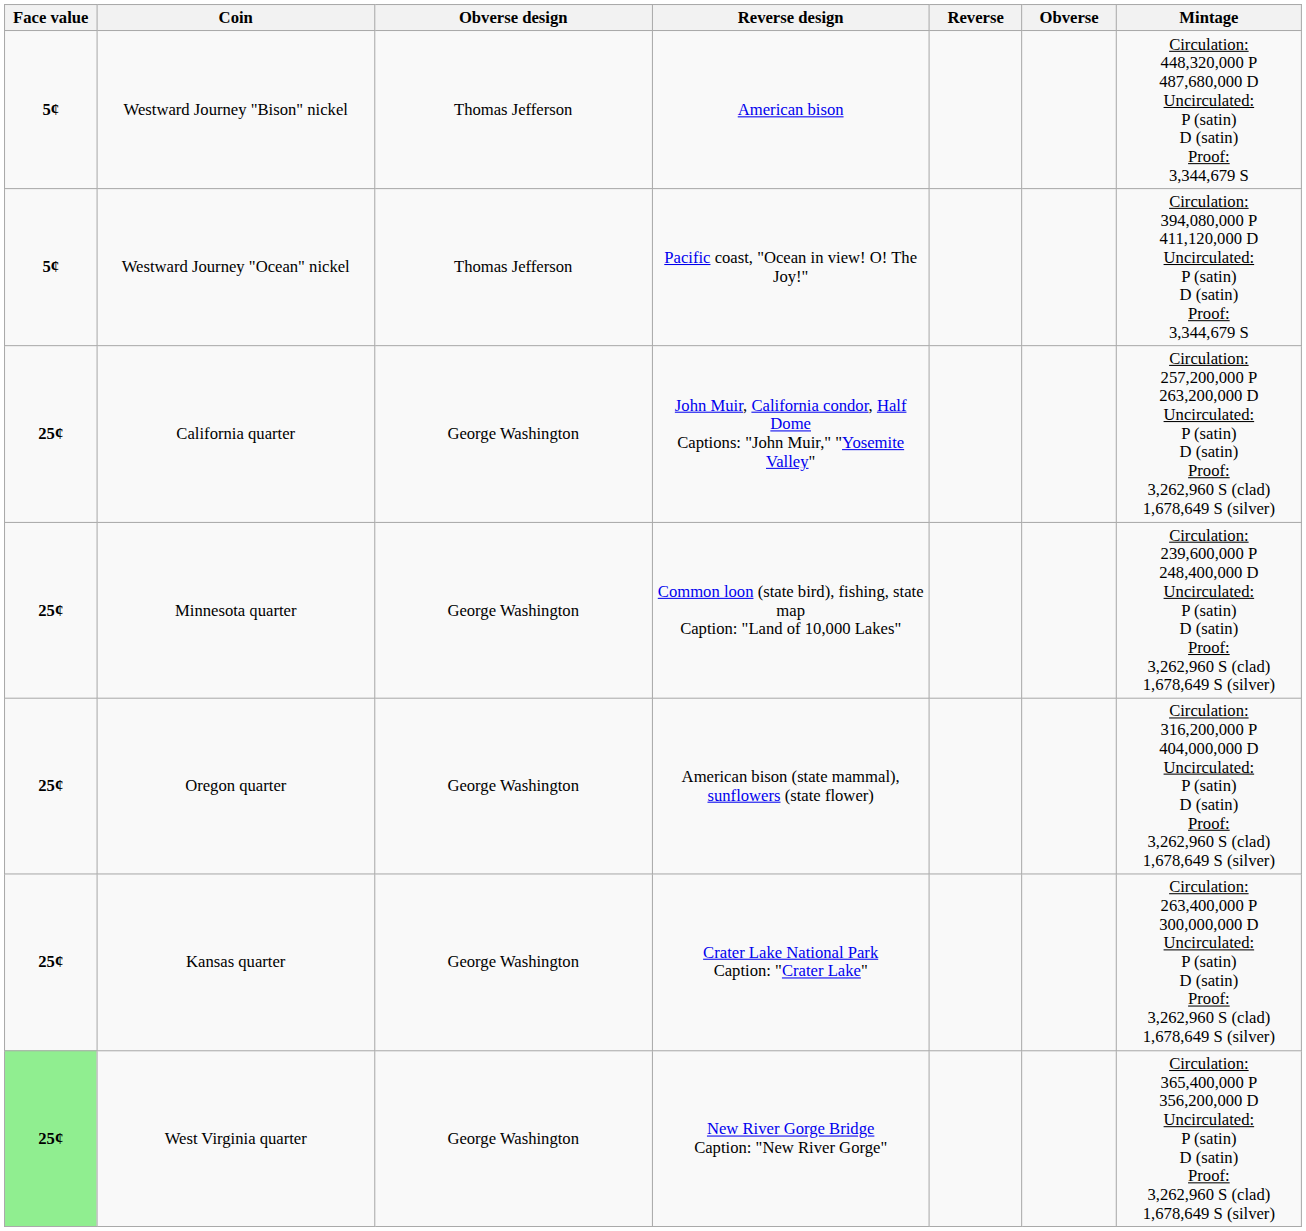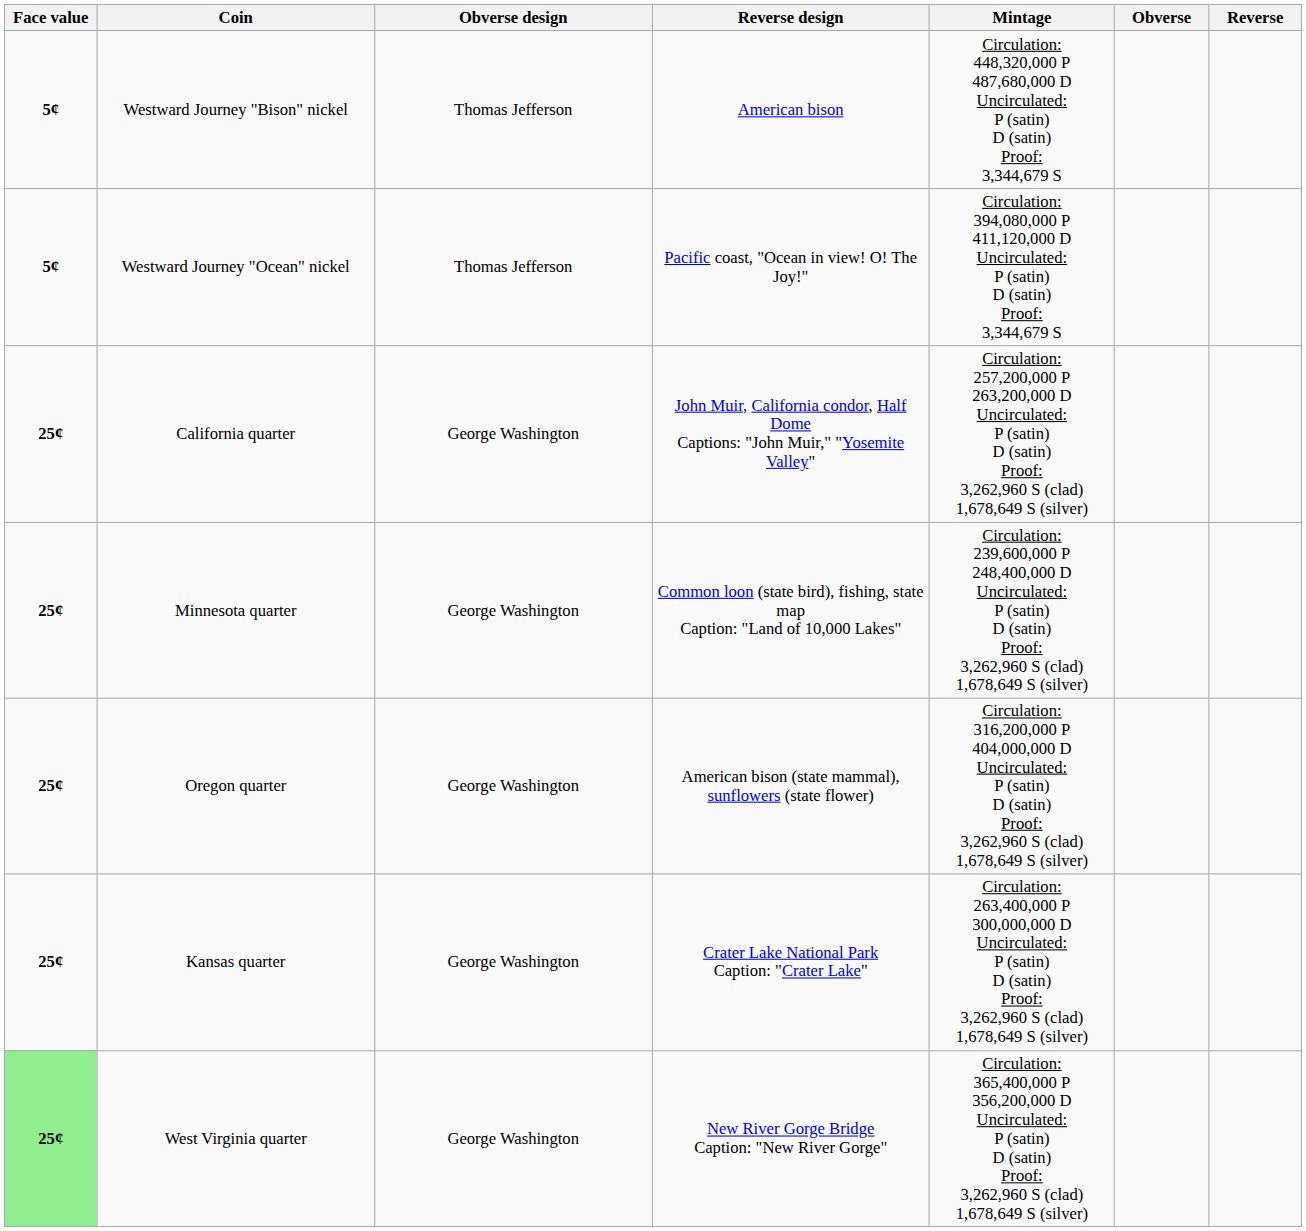 <table class="wikitable">
 <tr>
 <th width="5%">Face value</th>
 <th width="15%">Coin</th>
 <th width="15%">Obverse design</th>
 <th width="15%">Reverse design</th>
+<th width="10%">Mintage</th>
+<th width="5%">Obverse</th>
 <th width="5%">Reverse</th>
-<th width="5%">Obverse</th>
-<th width="10%">Mintage</th>
 </tr>
 <tr>
 <td align="center"><strong>5¢</strong></td>
 <td align="center">Westward Journey "Bison" nickel</td>
 <td align="center">Thomas Jefferson</td>
 <td align="center"><a href='#'>American bison</a></td>
+<td align="center"><u>Circulation:</u><br>448,320,000 P<br>487,680,000 D<br><u>Uncirculated:</u><br> P (satin)<br> D (satin)<br><u>Proof:</u><br>3,344,679 S</td>
 <td></td>
 <td></td>
-<td align="center"><u>Circulation:</u><br>448,320,000 P<br>487,680,000 D<br><u>Uncirculated:</u><br> P (satin)<br> D (satin)<br><u>Proof:</u><br>3,344,679 S</td>
 </tr>
 <tr>
 <td align="center"><strong>5¢</strong></td>
 <td align="center">Westward Journey "Ocean" nickel</td>
 <td align="center">Thomas Jefferson</td>
 <td align="center"><a href='#'>Pacific</a> coast, "Ocean in view! O! The Joy!"</td>
+<td align="center"><u>Circulation:</u><br>394,080,000 P<br>411,120,000 D<br><u>Uncirculated:</u><br> P (satin)<br> D (satin)<br><u>Proof:</u><br>3,344,679 S</td>
 <td></td>
 <td></td>
-<td align="center"><u>Circulation:</u><br>394,080,000 P<br>411,120,000 D<br><u>Uncirculated:</u><br> P (satin)<br> D (satin)<br><u>Proof:</u><br>3,344,679 S</td>
 </tr>
 <tr>
 <td align="center"><strong>25¢</strong></td>
 <td align="center">California quarter</td>
 <td align="center">George Washington</td>
 <td align="center"><a href='#'>John Muir</a>, <a href='#'>California condor</a>, <a href='#'>Half Dome</a><br>Captions: "John Muir," "<a href='#'>Yosemite Valley</a>"</td>
+<td align="center"><u>Circulation:</u><br>257,200,000 P<br>263,200,000 D<br><u>Uncirculated:</u><br> P (satin)<br> D (satin)<br><u>Proof:</u><br>3,262,960 S (clad)<br>1,678,649 S (silver)</td>
 <td></td>
 <td></td>
-<td align="center"><u>Circulation:</u><br>257,200,000 P<br>263,200,000 D<br><u>Uncirculated:</u><br> P (satin)<br> D (satin)<br><u>Proof:</u><br>3,262,960 S (clad)<br>1,678,649 S (silver)</td>
 </tr>
 <tr>
 <td align="center"><strong>25¢</strong></td>
 <td align="center">Minnesota quarter</td>
 <td align="center">George Washington</td>
 <td align="center"><a href='#'>Common loon</a> (state bird), fishing, state map<br>Caption: "Land of 10,000 Lakes"</td>
+<td align="center"><u>Circulation:</u><br>239,600,000 P<br>248,400,000 D<br><u>Uncirculated:</u><br> P (satin)<br> D (satin)<br><u>Proof:</u><br>3,262,960 S (clad)<br>1,678,649 S (silver)</td>
 <td></td>
 <td></td>
-<td align="center"><u>Circulation:</u><br>239,600,000 P<br>248,400,000 D<br><u>Uncirculated:</u><br> P (satin)<br> D (satin)<br><u>Proof:</u><br>3,262,960 S (clad)<br>1,678,649 S (silver)</td>
 </tr>
 <tr>
 <td align="center"><strong>25¢</strong></td>
 <td align="center">Oregon quarter</td>
 <td align="center">George Washington</td>
 <td align="center">American bison (state mammal), <a href='#'>sunflowers</a> (state flower)</td>
+<td align="center"><u>Circulation:</u><br>316,200,000 P<br>404,000,000 D<br><u>Uncirculated:</u><br> P (satin)<br> D (satin)<br><u>Proof:</u><br>3,262,960 S (clad)<br>1,678,649 S (silver)</td>
 <td></td>
 <td></td>
-<td align="center"><u>Circulation:</u><br>316,200,000 P<br>404,000,000 D<br><u>Uncirculated:</u><br> P (satin)<br> D (satin)<br><u>Proof:</u><br>3,262,960 S (clad)<br>1,678,649 S (silver)</td>
 </tr>
 <tr>
 <td align="center"><strong>25¢</strong></td>
 <td align="center">Kansas quarter</td>
 <td align="center">George Washington</td>
 <td align="center"><a href='#'>Crater Lake National Park</a><br>Caption: "<a href='#'>Crater Lake</a>"</td>
+<td align="center"><u>Circulation:</u><br>263,400,000 P<br>300,000,000 D<br><u>Uncirculated:</u><br> P (satin)<br> D (satin)<br><u>Proof:</u><br>3,262,960 S (clad)<br>1,678,649 S (silver)</td>
 <td></td>
 <td></td>
-<td align="center"><u>Circulation:</u><br>263,400,000 P<br>300,000,000 D<br><u>Uncirculated:</u><br> P (satin)<br> D (satin)<br><u>Proof:</u><br>3,262,960 S (clad)<br>1,678,649 S (silver)</td>
 </tr>
 <tr>
 <td align="center" style="background: lightgreen;"><strong>25¢</strong></td>
 <td align="center">West Virginia quarter</td>
 <td align="center">George Washington</td>
 <td align="center"><a href='#'>New River Gorge Bridge</a><br>Caption: "New River Gorge"</td>
+<td align="center"><u>Circulation:</u><br>365,400,000 P<br>356,200,000 D<br><u>Uncirculated:</u><br> P (satin)<br> D (satin)<br><u>Proof:</u><br>3,262,960 S (clad)<br>1,678,649 S (silver)</td>
 <td></td>
 <td></td>
-<td align="center"><u>Circulation:</u><br>365,400,000 P<br>356,200,000 D<br><u>Uncirculated:</u><br> P (satin)<br> D (satin)<br><u>Proof:</u><br>3,262,960 S (clad)<br>1,678,649 S (silver)</td>
 </tr>
 </table>
